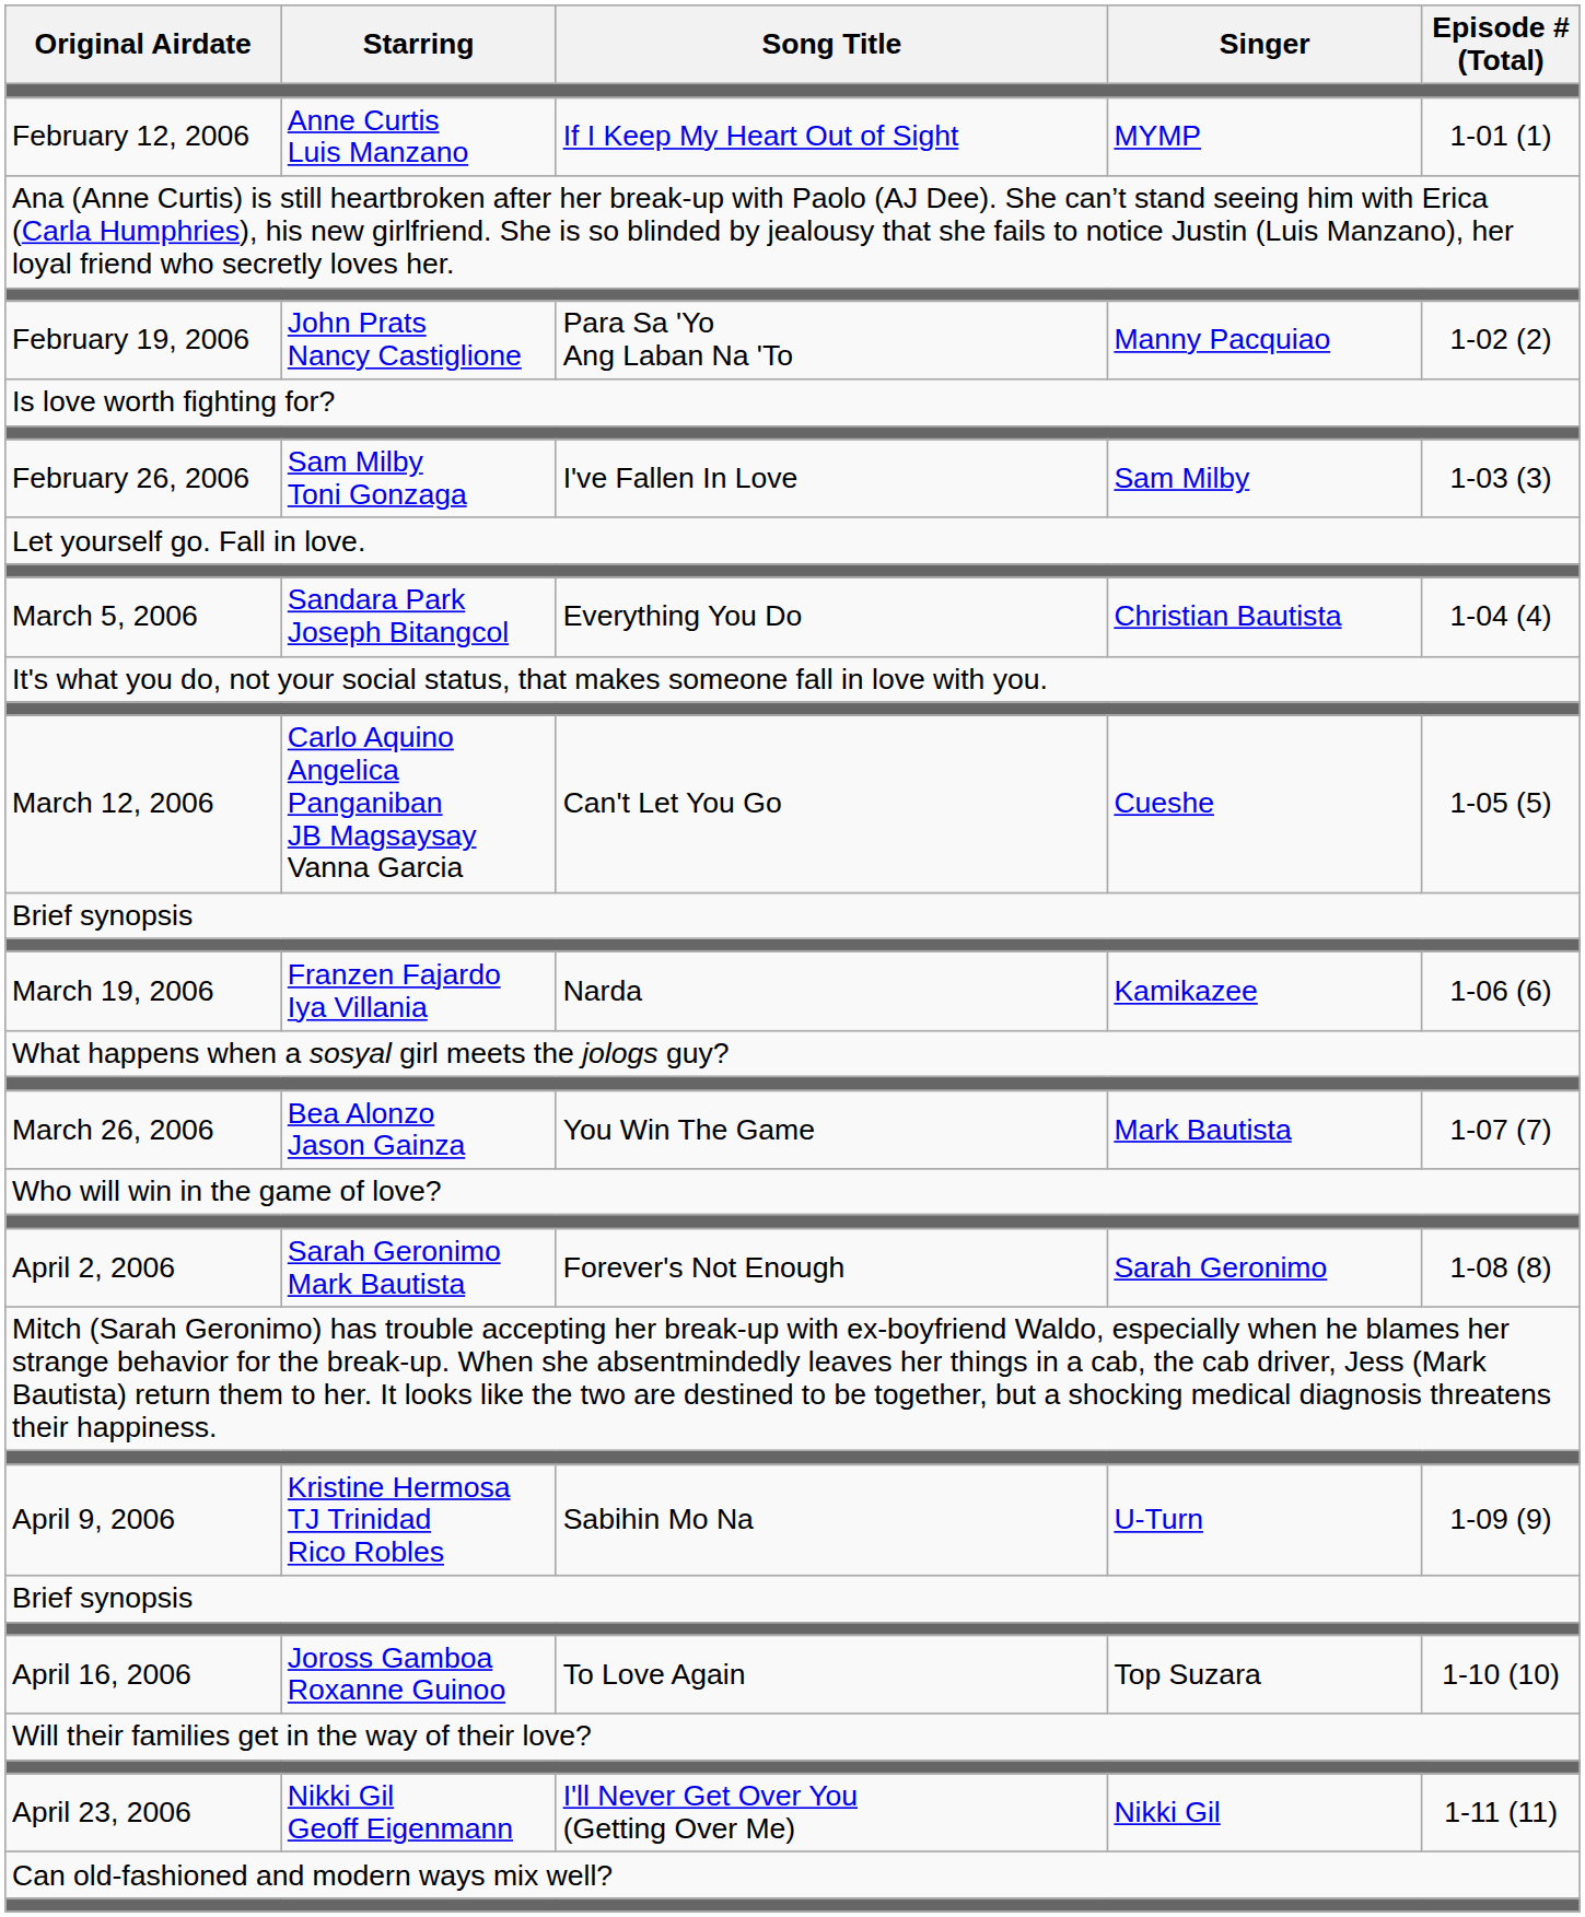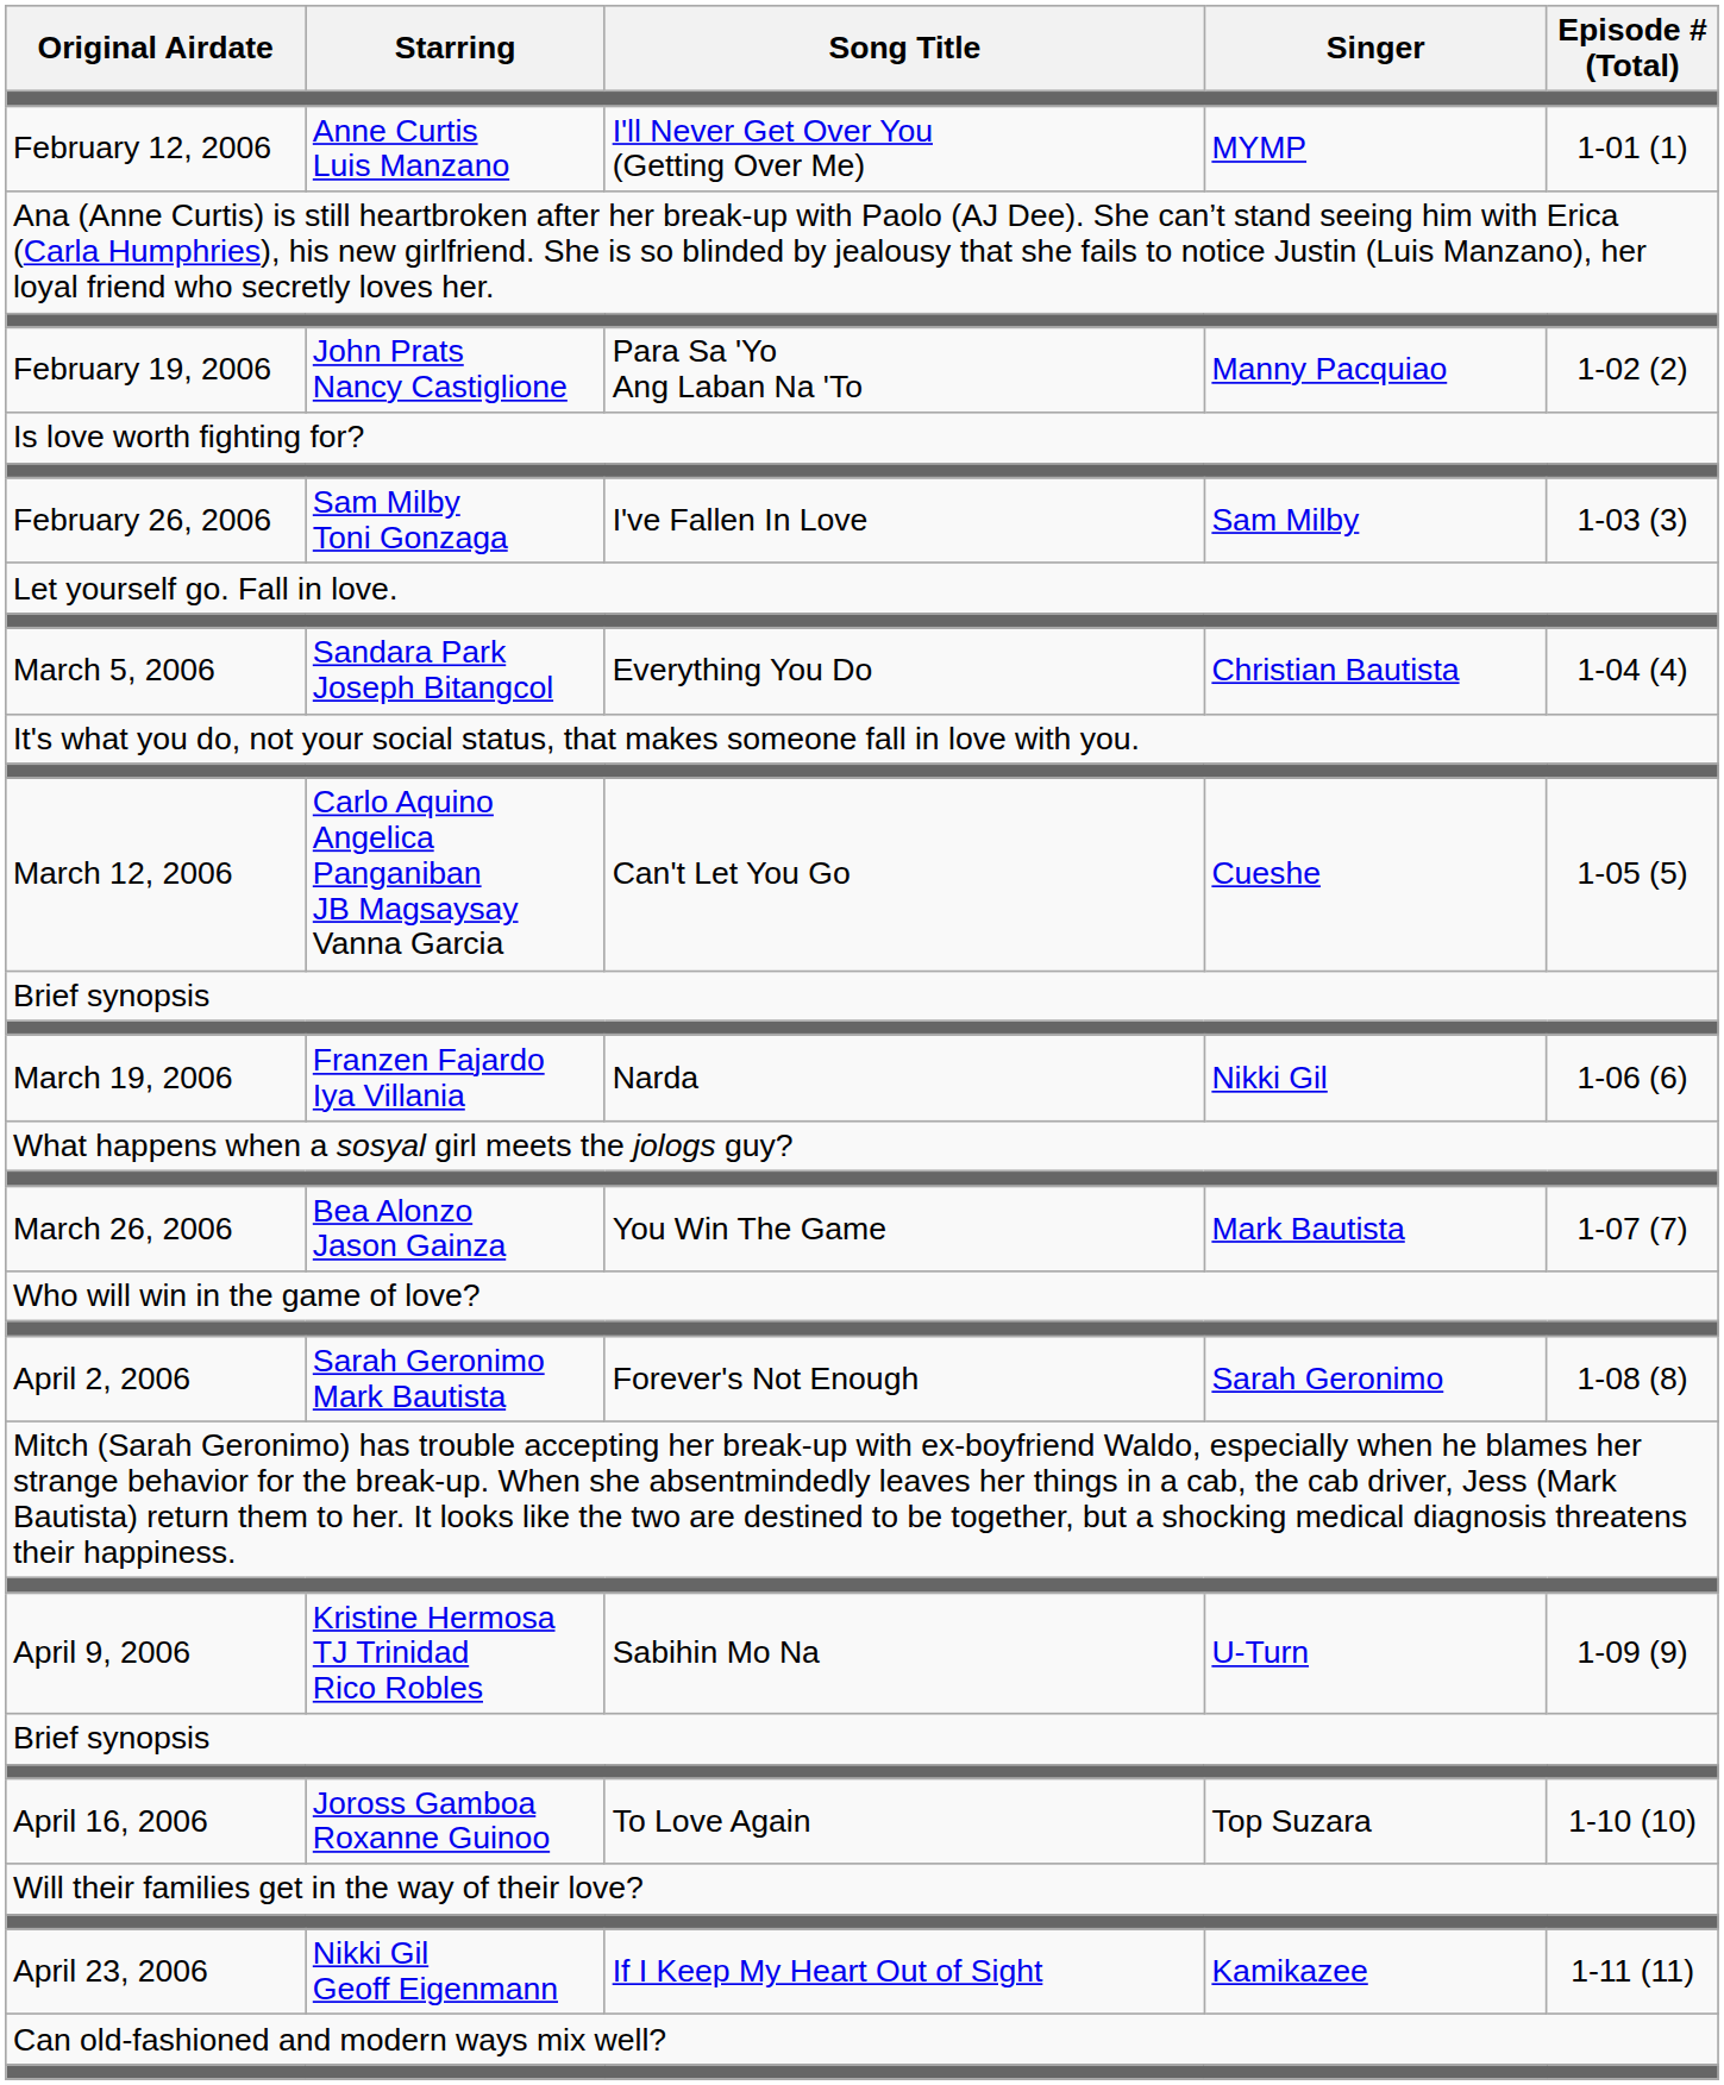 <table class="wikitable">
 <tr>
 <th style="width: 17.5%;">Original Airdate</th>
 <th style="width: 17.5%;">Starring</th>
 <th style="width: 35%;">Song Title</th>
 <th style="width: 20%;">Singer</th>
 <th style="width: 10%;">Episode # (Total)</th>
 </tr>
 <tr bgcolor="#666">
 <td colspan="5"></td>
 </tr>
 <tr>
 <td>February 12, 2006</td>
 <td><a href='#'>Anne Curtis</a> <br><a href='#'>Luis Manzano</a></td>
-<td><a href='#'>If I Keep My Heart Out of Sight</a></td>
+<td><a href='#'>I'll Never Get Over You</a> <br>(Getting Over Me)</td>
 <td><a href='#'>MYMP</a></td>
 <td align="center">1-01 (1)</td>
 </tr>
 <tr>
 <td colspan="5">Ana (Anne Curtis) is still heartbroken after her break-up with Paolo (AJ Dee). She can’t stand seeing him with Erica (<a href='#'>Carla Humphries</a>), his new girlfriend. She is so blinded by jealousy that she fails to notice Justin (Luis Manzano), her loyal friend who secretly loves her.</td>
 </tr>
 <tr bgcolor="#666">
 <td colspan="5"></td>
 </tr>
 <tr>
 <td>February 19, 2006</td>
 <td><a href='#'>John Prats</a> <br><a href='#'>Nancy Castiglione</a></td>
 <td>Para Sa 'Yo <br>Ang Laban Na 'To</td>
 <td><a href='#'>Manny Pacquiao</a></td>
 <td align="center">1-02 (2)</td>
 </tr>
 <tr>
 <td colspan="5">Is love worth fighting for?</td>
 </tr>
 <tr bgcolor="#666">
 <td colspan="5"></td>
 </tr>
 <tr>
 <td>February 26, 2006</td>
 <td><a href='#'>Sam Milby</a> <br><a href='#'>Toni Gonzaga</a></td>
 <td>I've Fallen In Love</td>
 <td><a href='#'>Sam Milby</a></td>
 <td align="center">1-03 (3)</td>
 </tr>
 <tr>
 <td colspan="5">Let yourself go. Fall in love.</td>
 </tr>
 <tr bgcolor="#666">
 <td colspan="5"></td>
 </tr>
 <tr>
 <td>March 5, 2006</td>
 <td><a href='#'>Sandara Park</a><br><a href='#'>Joseph Bitangcol</a></td>
 <td>Everything You Do</td>
 <td><a href='#'>Christian Bautista</a></td>
 <td align="center">1-04 (4)</td>
 </tr>
 <tr>
 <td colspan="5">It's what you do, not your social status, that makes someone fall in love with you.</td>
 </tr>
 <tr bgcolor="#666">
 <td colspan="5"></td>
 </tr>
 <tr>
 <td>March 12, 2006</td>
 <td><a href='#'>Carlo Aquino</a> <br><a href='#'>Angelica Panganiban</a><br><a href='#'>JB Magsaysay</a><br>Vanna Garcia</td>
 <td>Can't Let You Go</td>
 <td><a href='#'>Cueshe</a></td>
 <td align="center">1-05 (5)</td>
 </tr>
 <tr>
 <td colspan="5">Brief synopsis</td>
 </tr>
 <tr bgcolor="#666">
 <td colspan="5"></td>
 </tr>
 <tr>
 <td>March 19, 2006</td>
 <td><a href='#'>Franzen Fajardo</a> <br><a href='#'>Iya Villania</a></td>
 <td>Narda</td>
-<td><a href='#'>Kamikazee</a></td>
+<td><a href='#'>Nikki Gil</a></td>
 <td align="center">1-06 (6)</td>
 </tr>
 <tr>
 <td colspan="5">What happens when a <em>sosyal</em> girl meets the <em>jologs</em> guy?</td>
 </tr>
 <tr bgcolor="#666">
 <td colspan="5"></td>
 </tr>
 <tr>
 <td>March 26, 2006</td>
 <td><a href='#'>Bea Alonzo</a> <br><a href='#'>Jason Gainza</a></td>
 <td>You Win The Game</td>
 <td><a href='#'>Mark Bautista</a></td>
 <td align="center">1-07 (7)</td>
 </tr>
 <tr>
 <td colspan="5">Who will win in the game of love?</td>
 </tr>
 <tr bgcolor="#666">
 <td colspan="5"></td>
 </tr>
 <tr>
 <td>April 2, 2006</td>
 <td><a href='#'>Sarah Geronimo</a> <br><a href='#'>Mark Bautista</a></td>
 <td>Forever's Not Enough</td>
 <td><a href='#'>Sarah Geronimo</a></td>
 <td align="center">1-08 (8)</td>
 </tr>
 <tr>
 <td colspan="5">Mitch (Sarah Geronimo) has trouble accepting her break-up with ex-boyfriend Waldo, especially when he blames her strange behavior for the break-up. When she absentmindedly leaves her things in a cab, the cab driver, Jess (Mark Bautista) return them to her. It looks like the two are destined to be together, but a shocking medical diagnosis threatens their happiness.</td>
 </tr>
 <tr bgcolor="#666">
 <td colspan="5"></td>
 </tr>
 <tr>
 <td>April 9, 2006</td>
 <td><a href='#'>Kristine Hermosa</a> <br><a href='#'>TJ Trinidad</a><br><a href='#'>Rico Robles</a></td>
 <td>Sabihin Mo Na</td>
 <td><a href='#'>U-Turn</a></td>
 <td align="center">1-09 (9)</td>
 </tr>
 <tr>
 <td colspan="5">Brief synopsis</td>
 </tr>
 <tr bgcolor="#666">
 <td colspan="5"></td>
 </tr>
 <tr>
 <td>April 16, 2006</td>
 <td><a href='#'>Joross Gamboa</a> <br><a href='#'>Roxanne Guinoo</a></td>
 <td>To Love Again</td>
 <td>Top Suzara</td>
 <td align="center">1-10 (10)</td>
 </tr>
 <tr>
 <td colspan="5">Will their families get in the way of their love?</td>
 </tr>
 <tr bgcolor="#666">
 <td colspan="5"></td>
 </tr>
 <tr>
 <td>April 23, 2006</td>
 <td><a href='#'>Nikki Gil</a><br><a href='#'>Geoff Eigenmann</a></td>
-<td><a href='#'>I'll Never Get Over You</a> <br>(Getting Over Me)</td>
-<td><a href='#'>Nikki Gil</a></td>
+<td><a href='#'>If I Keep My Heart Out of Sight</a></td>
+<td><a href='#'>Kamikazee</a></td>
 <td align="center">1-11 (11)</td>
 </tr>
 <tr>
 <td colspan="5">Can old-fashioned and modern ways mix well?</td>
 </tr>
 <tr bgcolor="#666">
 <td colspan="5"></td>
 </tr>
 <tr>
 </tr>
 </table>
